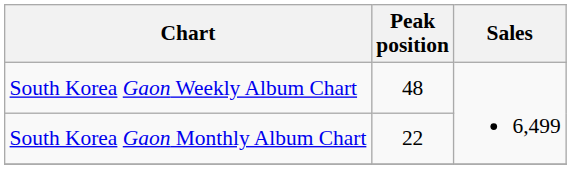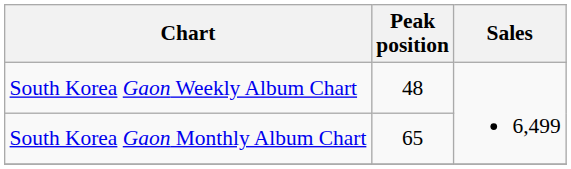 <table class="wikitable sortable">
 <tr>
 <th>Chart</th>
 <th>Peak<br>position</th>
 <th>Sales</th>
 </tr>
 <tr>
 <td><a href='#'>South Korea</a> <a href='#'><em>Gaon</em> Weekly Album Chart</a></td>
 <td align="center">48</td>
 <td rowspan="2"><br><ul><li>6,499</li></ul></td>
 </tr>
 <tr>
 <td><a href='#'>South Korea</a> <a href='#'><em>Gaon</em> Monthly Album Chart</a></td>
-<td align="center">22</td>
+<td align="center">65</td>
 </tr>
 <tr>
 </tr>
 </table>
